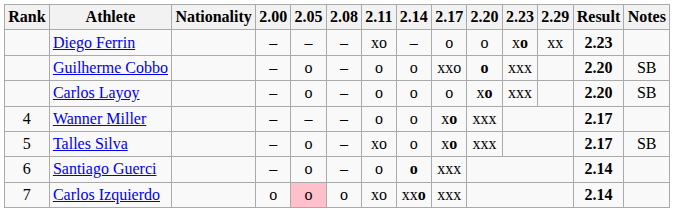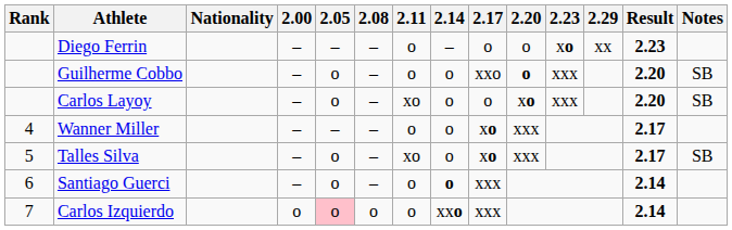 <table class="wikitable sortable" style="text-align:center">
 <tr>
 <th>Rank</th>
 <th>Athlete</th>
 <th>Nationality</th>
 <th>2.00</th>
 <th>2.05</th>
 <th>2.08</th>
 <th>2.11</th>
 <th>2.14</th>
 <th>2.17</th>
 <th>2.20</th>
 <th>2.23</th>
 <th>2.29</th>
 <th>Result</th>
 <th>Notes</th>
 </tr>
 <tr>
 <td></td>
 <td align="left"><a href='#'>Diego Ferrin</a></td>
 <td align=left></td>
 <td>–</td>
 <td>–</td>
 <td>–</td>
-<td>xo</td>
+<td>o</td>
 <td>–</td>
 <td>o</td>
 <td>o</td>
 <td>x<strong>o</strong></td>
 <td>xx</td>
 <td><strong>2.23</strong></td>
 <td></td>
 </tr>
 <tr>
 <td></td>
 <td align="left"><a href='#'>Guilherme Cobbo</a></td>
 <td align=left></td>
 <td>–</td>
 <td>o</td>
 <td>–</td>
 <td>o</td>
 <td>o</td>
 <td>xxo</td>
 <td><strong>o</strong></td>
 <td>xxx</td>
 <td></td>
 <td><strong>2.20</strong></td>
 <td>SB</td>
 </tr>
 <tr>
 <td></td>
 <td align="left"><a href='#'>Carlos Layoy</a></td>
 <td align=left></td>
 <td>–</td>
 <td>o</td>
 <td>–</td>
-<td>o</td>
+<td>xo</td>
 <td>o</td>
 <td>o</td>
 <td>x<strong>o</strong></td>
 <td>xxx</td>
 <td></td>
 <td><strong>2.20</strong></td>
 <td>SB</td>
 </tr>
 <tr>
 <td>4</td>
 <td align="left"><a href='#'>Wanner Miller</a></td>
 <td align=left></td>
 <td>–</td>
 <td>–</td>
 <td>–</td>
 <td>o</td>
 <td>o</td>
 <td>x<strong>o</strong></td>
 <td>xxx</td>
 <td colspan=2></td>
 <td><strong>2.17</strong></td>
 <td></td>
 </tr>
 <tr>
 <td>5</td>
 <td align="left"><a href='#'>Talles Silva</a></td>
 <td align=left></td>
 <td>–</td>
 <td>o</td>
 <td>–</td>
 <td>xo</td>
 <td>o</td>
 <td>x<strong>o</strong></td>
 <td>xxx</td>
 <td colspan=2></td>
 <td><strong>2.17</strong></td>
 <td>SB</td>
 </tr>
 <tr>
 <td>6</td>
 <td align="left"><a href='#'>Santiago Guerci</a></td>
 <td align=left></td>
 <td>–</td>
 <td>o</td>
 <td>–</td>
 <td>o</td>
 <td><strong>o</strong></td>
 <td>xxx</td>
 <td colspan=3></td>
 <td><strong>2.14</strong></td>
 <td></td>
 </tr>
 <tr>
 <td>7</td>
 <td align="left"><a href='#'>Carlos Izquierdo</a></td>
 <td align=left></td>
 <td>o</td>
 <td style="background: pink;">o</td>
 <td>o</td>
-<td>xo</td>
+<td>o</td>
 <td>xx<strong>o</strong></td>
 <td>xxx</td>
 <td colspan=3></td>
 <td><strong>2.14</strong></td>
 <td></td>
 </tr>
 </table>
